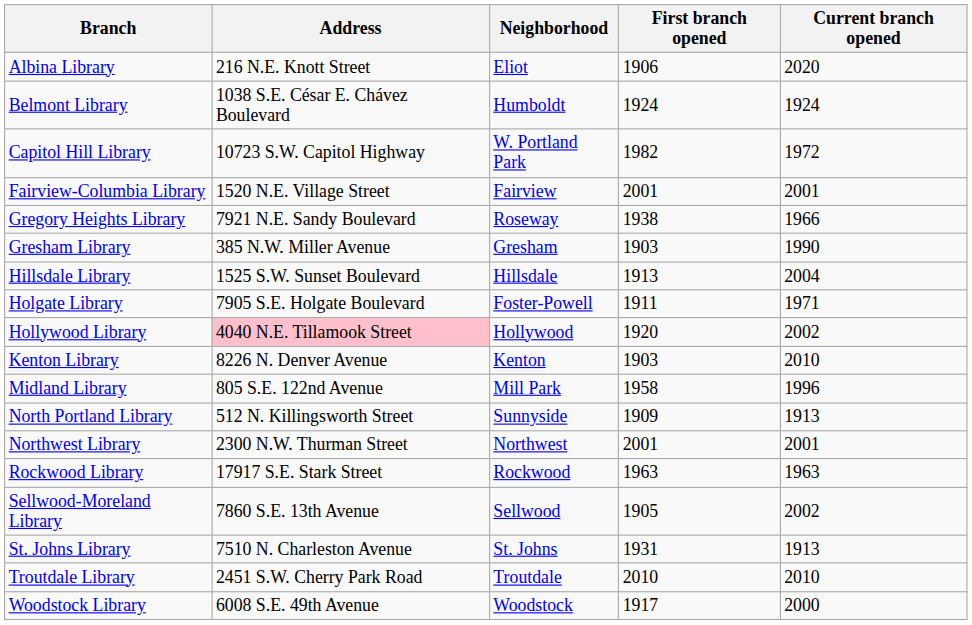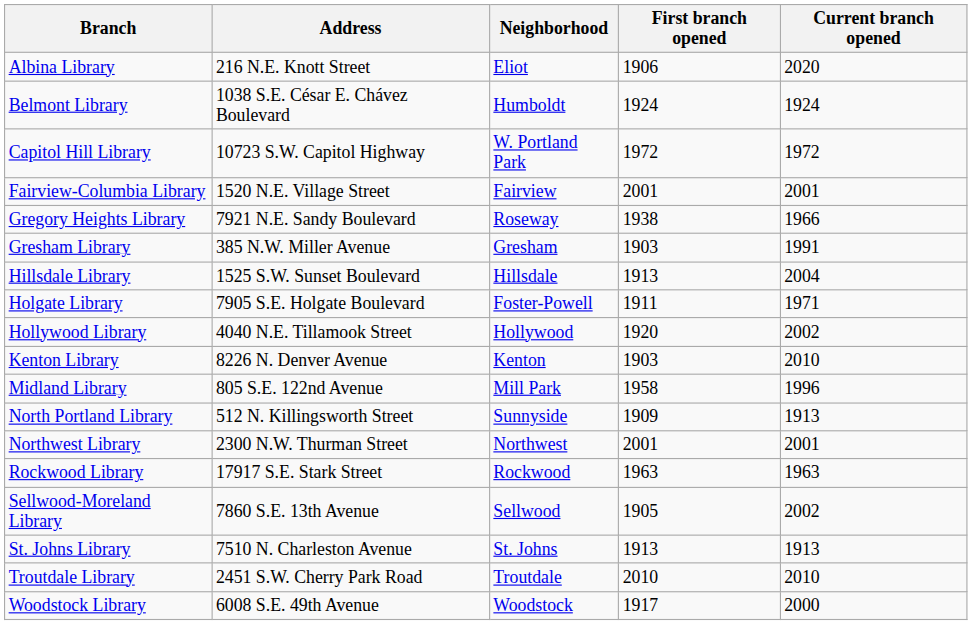 <table class="wikitable sortable">
 <tr>
 <th>Branch</th>
 <th>Address</th>
 <th>Neighborhood</th>
 <th>First branch opened</th>
 <th>Current branch opened</th>
 </tr>
 <tr>
 <td><a href='#'>Albina Library</a></td>
 <td>216 N.E. Knott Street</td>
 <td><a href='#'>Eliot</a></td>
 <td>1906</td>
 <td>2020</td>
 </tr>
 <tr>
 <td><a href='#'>Belmont Library</a></td>
 <td>1038 S.E. César E. Chávez Boulevard</td>
 <td><a href='#'>Humboldt</a></td>
 <td>1924</td>
 <td>1924</td>
 </tr>
 <tr>
 <td><a href='#'>Capitol Hill Library</a></td>
 <td>10723 S.W. Capitol Highway</td>
 <td><a href='#'>W. Portland Park</a></td>
-<td>1982</td>
+<td>1972</td>
 <td>1972</td>
 </tr>
 <tr>
 <td><a href='#'>Fairview-Columbia Library</a></td>
 <td>1520 N.E. Village Street</td>
 <td><a href='#'>Fairview</a></td>
 <td>2001</td>
 <td>2001</td>
 </tr>
 <tr>
 <td><a href='#'>Gregory Heights Library</a></td>
 <td>7921 N.E. Sandy Boulevard</td>
 <td><a href='#'>Roseway</a></td>
 <td>1938</td>
 <td>1966</td>
 </tr>
 <tr>
 <td><a href='#'>Gresham Library</a></td>
 <td>385 N.W. Miller Avenue</td>
 <td><a href='#'>Gresham</a></td>
 <td>1903</td>
-<td>1990</td>
+<td>1991</td>
 </tr>
 <tr>
 <td><a href='#'>Hillsdale Library</a></td>
 <td>1525 S.W. Sunset Boulevard</td>
 <td><a href='#'>Hillsdale</a></td>
 <td>1913</td>
 <td>2004</td>
 </tr>
 <tr>
 <td><a href='#'>Holgate Library</a></td>
 <td>7905 S.E. Holgate Boulevard</td>
 <td><a href='#'>Foster-Powell</a></td>
 <td>1911</td>
 <td>1971</td>
 </tr>
 <tr>
 <td><a href='#'>Hollywood Library</a></td>
-<td style="background: pink;">4040 N.E. Tillamook Street</td>
+<td>4040 N.E. Tillamook Street</td>
 <td><a href='#'>Hollywood</a></td>
 <td>1920</td>
 <td>2002</td>
 </tr>
 <tr>
 <td><a href='#'>Kenton Library</a></td>
 <td>8226 N. Denver Avenue</td>
 <td><a href='#'>Kenton</a></td>
 <td>1903</td>
 <td>2010</td>
 </tr>
 <tr>
 <td><a href='#'>Midland Library</a></td>
 <td>805 S.E. 122nd Avenue</td>
 <td><a href='#'>Mill Park</a></td>
 <td>1958</td>
 <td>1996</td>
 </tr>
 <tr>
 <td><a href='#'>North Portland Library</a></td>
 <td>512 N. Killingsworth Street</td>
 <td><a href='#'>Sunnyside</a></td>
 <td>1909</td>
 <td>1913</td>
 </tr>
 <tr>
 <td><a href='#'>Northwest Library</a></td>
 <td>2300 N.W. Thurman Street</td>
 <td><a href='#'>Northwest</a></td>
 <td>2001</td>
 <td>2001</td>
 </tr>
 <tr>
 <td><a href='#'>Rockwood Library</a></td>
 <td>17917 S.E. Stark Street</td>
 <td><a href='#'>Rockwood</a></td>
 <td>1963</td>
 <td>1963</td>
 </tr>
 <tr>
 <td><a href='#'>Sellwood-Moreland Library</a></td>
 <td>7860 S.E. 13th Avenue</td>
 <td><a href='#'>Sellwood</a></td>
 <td>1905</td>
 <td>2002</td>
 </tr>
 <tr>
 <td><a href='#'>St. Johns Library</a></td>
 <td>7510 N. Charleston Avenue</td>
 <td><a href='#'>St. Johns</a></td>
-<td>1931</td>
+<td>1913</td>
 <td>1913</td>
 </tr>
 <tr>
 <td><a href='#'>Troutdale Library</a></td>
 <td>2451 S.W. Cherry Park Road</td>
 <td><a href='#'>Troutdale</a></td>
 <td>2010</td>
 <td>2010</td>
 </tr>
 <tr>
 <td><a href='#'>Woodstock Library</a></td>
 <td>6008 S.E. 49th Avenue</td>
 <td><a href='#'>Woodstock</a></td>
 <td>1917</td>
 <td>2000</td>
 </tr>
 </table>
